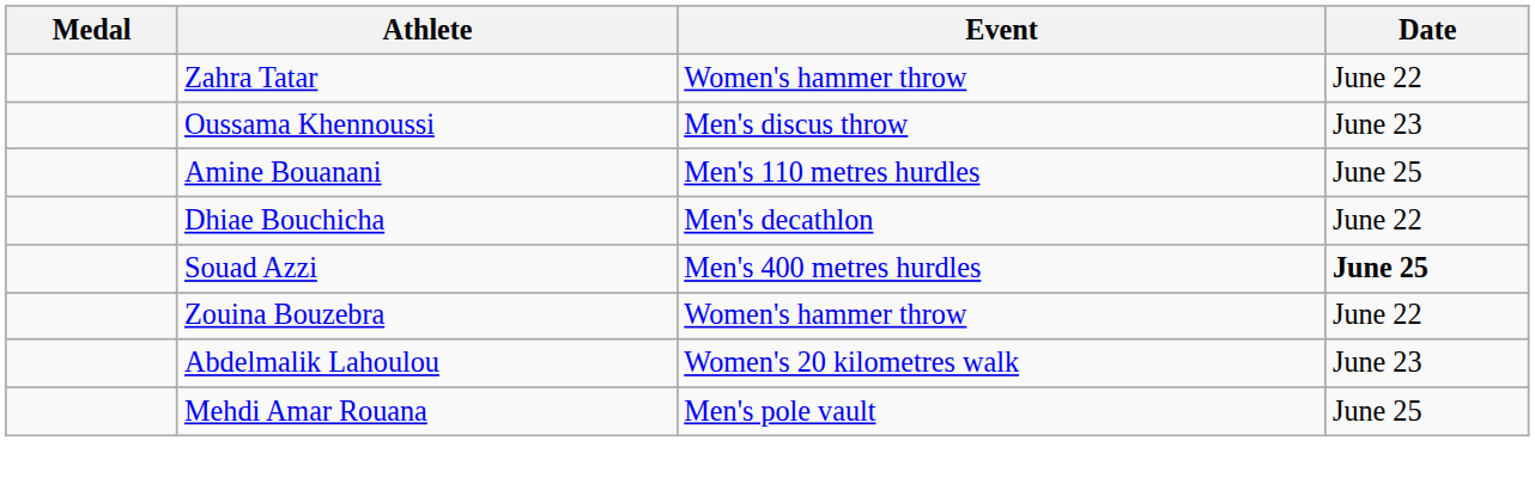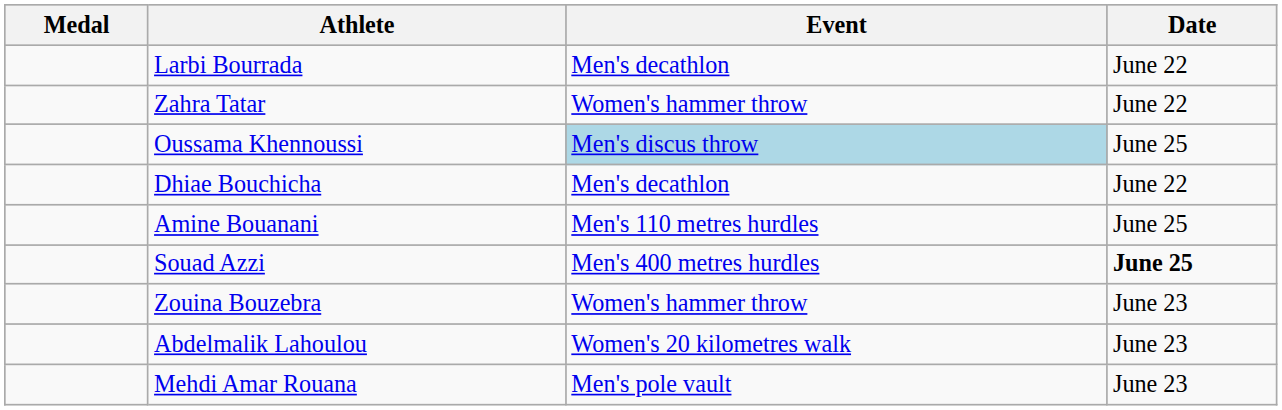 <table class="wikitable" style="font-size:90%" width=60%>
 <tr>
 <th>Medal</th>
 <th>Athlete</th>
 <th>Event</th>
 <th>Date</th>
+</tr>
+<tr>
+<td></td>
+<td><a href='#'>Larbi Bourrada</a></td>
+<td><a href='#'>Men's decathlon</a></td>
+<td>June 22</td>
 </tr>
 <tr>
 <td></td>
 <td><a href='#'>Zahra Tatar</a></td>
 <td><a href='#'>Women's hammer throw</a></td>
 <td>June 22</td>
 </tr>
 <tr>
 <td></td>
 <td><a href='#'>Oussama Khennoussi</a></td>
-<td><a href='#'>Men's discus throw</a></td>
-<td>June 23</td>
-</tr>
-<tr>
-<td></td>
-<td><a href='#'>Amine Bouanani</a></td>
-<td><a href='#'>Men's 110 metres hurdles</a></td>
+<td style="background: lightblue;"><a href='#'>Men's discus throw</a></td>
 <td>June 25</td>
 </tr>
 <tr>
 <td></td>
 <td><a href='#'>Dhiae Bouchicha</a></td>
 <td><a href='#'>Men's decathlon</a></td>
 <td>June 22</td>
+</tr>
+<tr>
+<td></td>
+<td><a href='#'>Amine Bouanani</a></td>
+<td><a href='#'>Men's 110 metres hurdles</a></td>
+<td>June 25</td>
 </tr>
 <tr>
 <td></td>
 <td><a href='#'>Souad Azzi</a></td>
 <td><a href='#'>Men's 400 metres hurdles</a></td>
 <td><strong>June 25</strong></td>
 </tr>
 <tr>
 <td></td>
 <td><a href='#'>Zouina Bouzebra</a></td>
 <td><a href='#'>Women's hammer throw</a></td>
-<td>June 22</td>
+<td>June 23</td>
 </tr>
 <tr>
 <td></td>
 <td><a href='#'>Abdelmalik Lahoulou</a></td>
 <td><a href='#'>Women's 20 kilometres walk</a></td>
 <td>June 23</td>
 </tr>
 <tr>
 <td></td>
 <td><a href='#'>Mehdi Amar Rouana</a></td>
 <td><a href='#'>Men's pole vault</a></td>
-<td>June 25</td>
+<td>June 23</td>
 </tr>
 </table>
